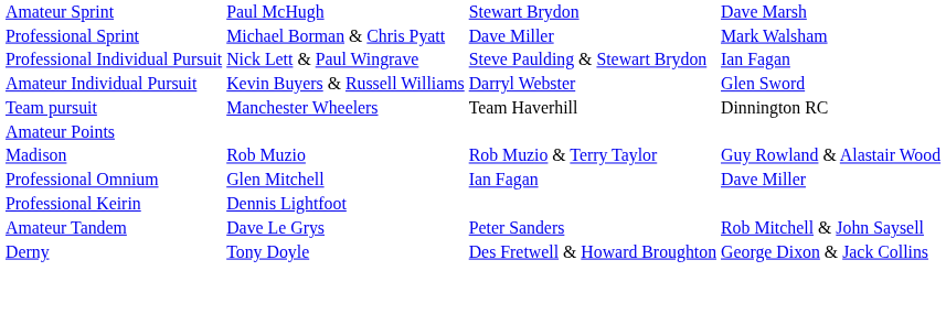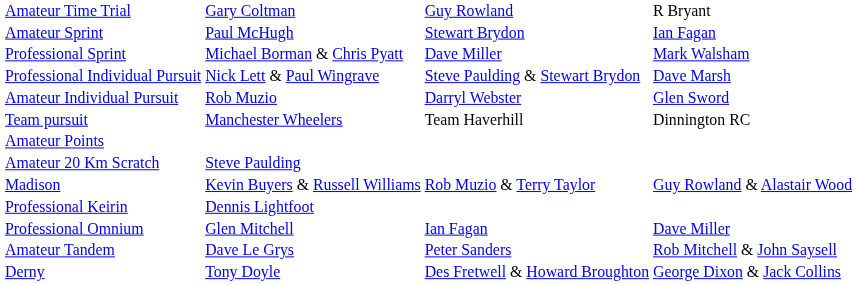 <table>
 <tr style="background:#ccc;">
+</tr>
+<tr>
+<td><a href='#'>Amateur Time Trial</a></td>
+<td><a href='#'>Gary Coltman</a></td>
+<td><a href='#'>Guy Rowland</a></td>
+<td>R Bryant</td>
 </tr>
 <tr>
 <td><a href='#'>Amateur Sprint</a></td>
 <td><a href='#'>Paul McHugh</a></td>
 <td><a href='#'>Stewart Brydon</a></td>
-<td><a href='#'>Dave Marsh</a></td>
+<td><a href='#'>Ian Fagan</a></td>
 </tr>
 <tr>
 <td><a href='#'>Professional Sprint</a></td>
 <td><a href='#'>Michael Borman</a> & <a href='#'>Chris Pyatt</a></td>
 <td><a href='#'>Dave Miller</a></td>
 <td><a href='#'>Mark Walsham</a></td>
 </tr>
 <tr>
 <td><a href='#'>Professional Individual Pursuit</a></td>
 <td><a href='#'>Nick Lett</a> & <a href='#'>Paul Wingrave</a></td>
 <td><a href='#'>Steve Paulding</a> & <a href='#'>Stewart Brydon</a></td>
-<td><a href='#'>Ian Fagan</a></td>
+<td><a href='#'>Dave Marsh</a></td>
 </tr>
 <tr>
 <td><a href='#'>Amateur Individual Pursuit</a></td>
-<td><a href='#'>Kevin Buyers</a> & <a href='#'>Russell Williams</a></td>
+<td><a href='#'>Rob Muzio</a></td>
 <td><a href='#'>Darryl Webster</a></td>
 <td><a href='#'>Glen Sword</a></td>
 </tr>
 <tr>
 <td><a href='#'>Team pursuit</a></td>
 <td><a href='#'>Manchester Wheelers</a></td>
 <td>Team Haverhill</td>
 <td>Dinnington RC</td>
 </tr>
 <tr>
 <td><a href='#'>Amateur Points</a></td>
 <td></td>
 <td></td>
 <td></td>
 </tr>
 <tr>
+<td><a href='#'>Amateur 20 Km Scratch</a></td>
+<td><a href='#'>Steve Paulding</a></td>
+<td></td>
+<td></td>
+</tr>
+<tr>
 <td><a href='#'>Madison</a></td>
-<td><a href='#'>Rob Muzio</a></td>
+<td><a href='#'>Kevin Buyers</a> & <a href='#'>Russell Williams</a></td>
 <td><a href='#'>Rob Muzio</a> & <a href='#'>Terry Taylor</a></td>
 <td><a href='#'>Guy Rowland</a> & <a href='#'>Alastair Wood</a></td>
+</tr>
+<tr>
+<td><a href='#'>Professional Keirin</a></td>
+<td><a href='#'>Dennis Lightfoot</a></td>
+<td></td>
+<td></td>
 </tr>
 <tr>
 <td><a href='#'>Professional Omnium</a></td>
 <td><a href='#'>Glen Mitchell</a></td>
 <td><a href='#'>Ian Fagan</a></td>
 <td><a href='#'>Dave Miller</a></td>
-</tr>
-<tr>
-<td><a href='#'>Professional Keirin</a></td>
-<td><a href='#'>Dennis Lightfoot</a></td>
-<td></td>
-<td></td>
 </tr>
 <tr>
 <td><a href='#'>Amateur Tandem</a></td>
 <td><a href='#'>Dave Le Grys</a></td>
 <td><a href='#'>Peter Sanders</a></td>
 <td><a href='#'>Rob Mitchell</a> & <a href='#'>John Saysell</a></td>
 </tr>
 <tr>
 <td><a href='#'>Derny</a></td>
 <td><a href='#'>Tony Doyle</a></td>
 <td><a href='#'>Des Fretwell</a> & <a href='#'>Howard Broughton</a></td>
 <td><a href='#'>George Dixon</a> & <a href='#'>Jack Collins</a></td>
 </tr>
 </table>
